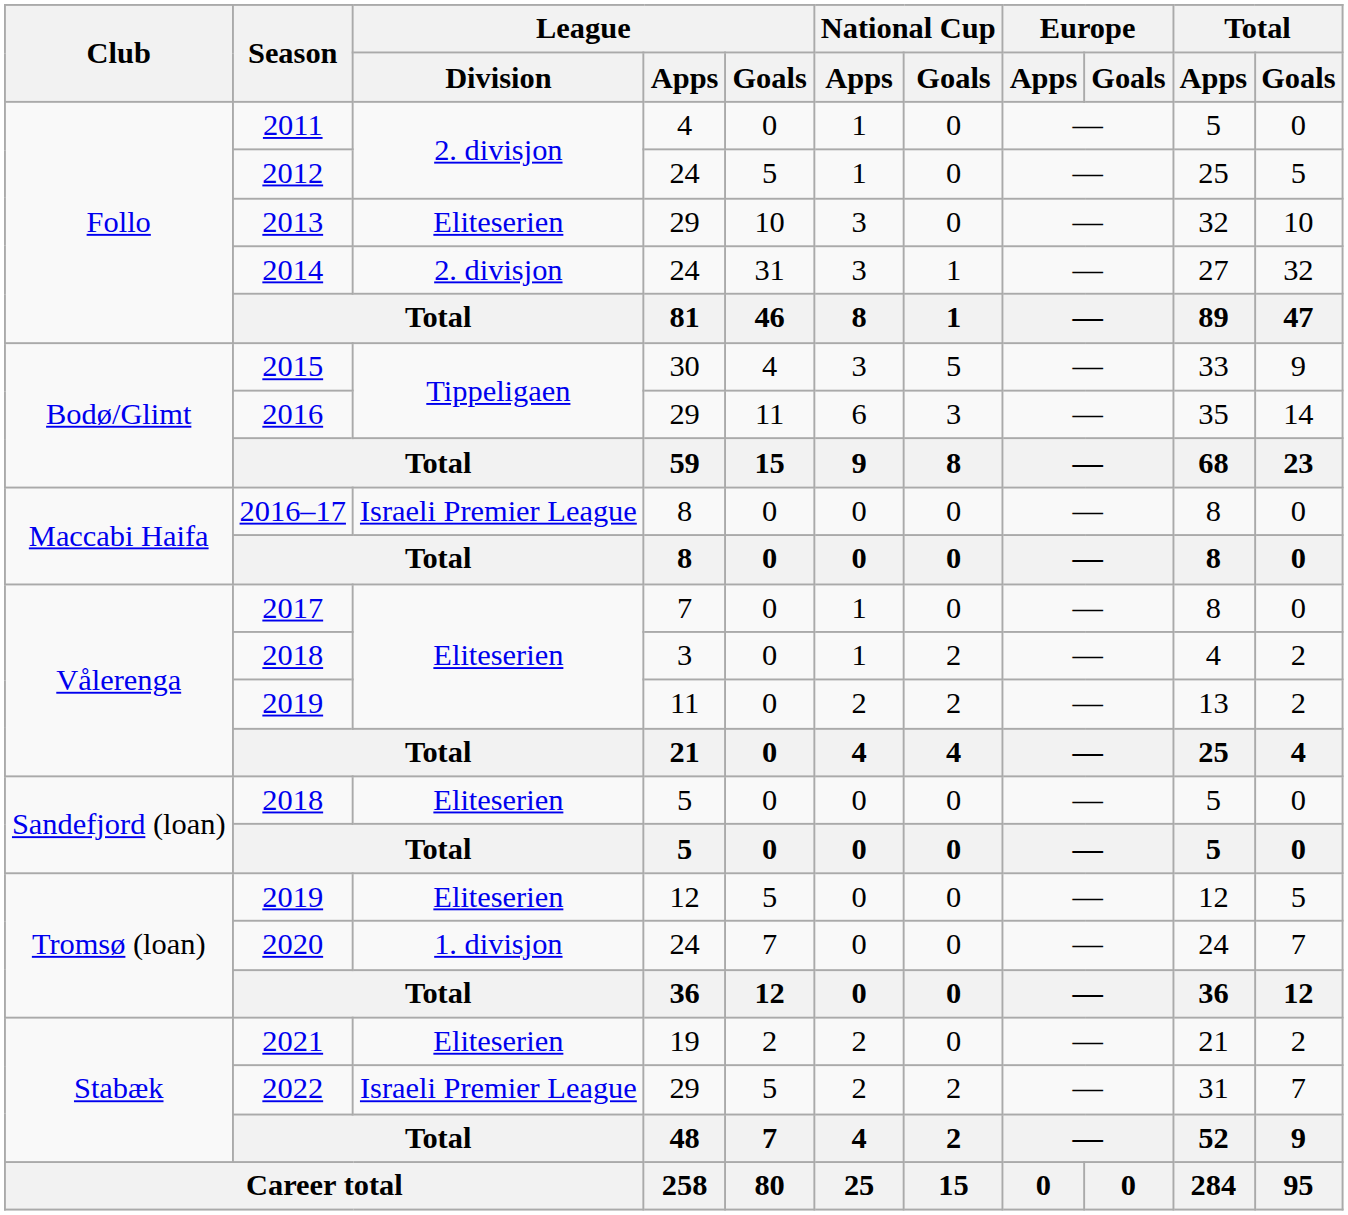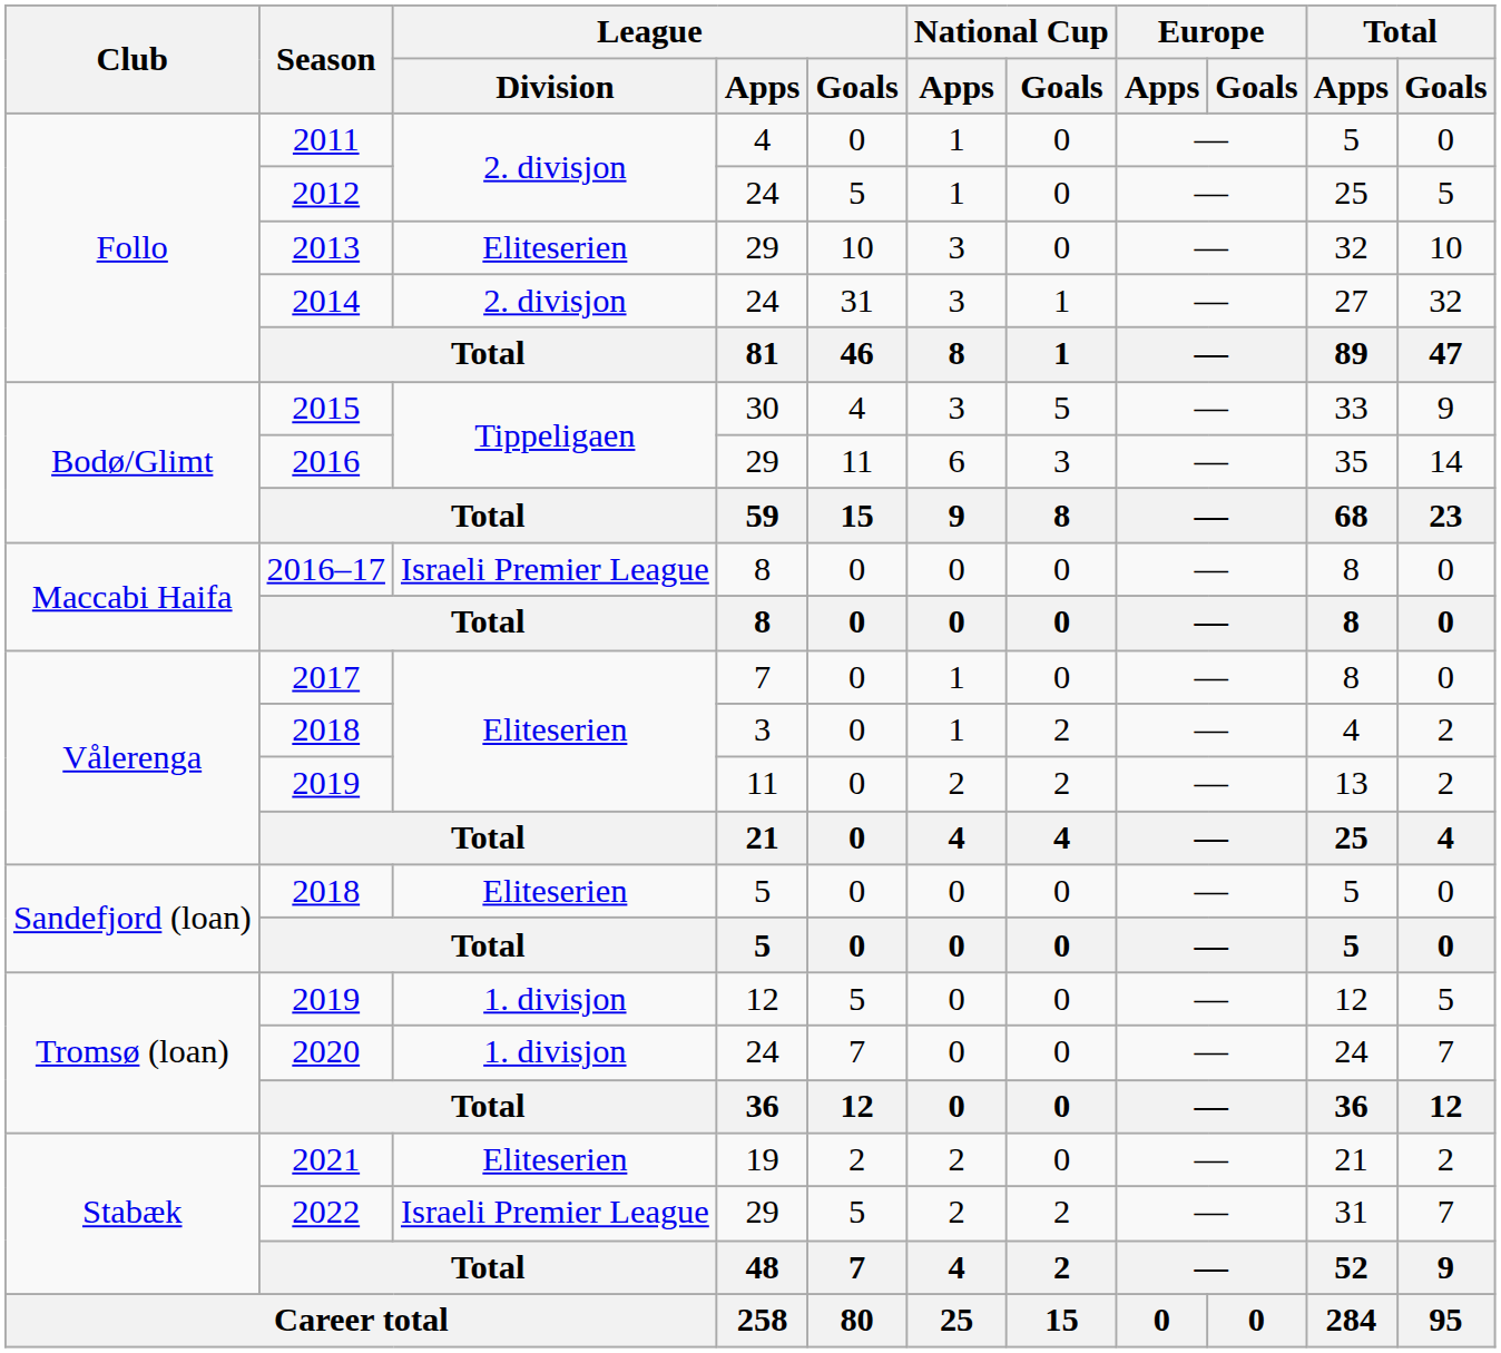 <table class="wikitable" style="text-align: center;">
 <tr>
 <th rowspan="2">Club</th>
 <th rowspan="2">Season</th>
 <th colspan="3">League</th>
 <th colspan="2">National Cup </th>
 <th colspan="2">Europe</th>
 <th colspan="2">Total</th>
 </tr>
 <tr>
 <th>Division</th>
 <th>Apps</th>
 <th>Goals</th>
 <th>Apps</th>
 <th>Goals</th>
 <th>Apps</th>
 <th>Goals</th>
 <th>Apps</th>
 <th>Goals</th>
 </tr>
 <tr>
 <td rowspan="5"><a href='#'>Follo</a></td>
 <td><a href='#'>2011</a></td>
 <td rowspan="2"><a href='#'>2. divisjon</a></td>
 <td>4</td>
 <td>0</td>
 <td>1</td>
 <td>0</td>
 <td colspan="2">—</td>
 <td>5</td>
 <td>0</td>
 </tr>
 <tr>
 <td><a href='#'>2012</a></td>
 <td>24</td>
 <td>5</td>
 <td>1</td>
 <td>0</td>
 <td colspan="2">—</td>
 <td>25</td>
 <td>5</td>
 </tr>
 <tr>
 <td><a href='#'>2013</a></td>
 <td rowspan="1"><a href='#'>Eliteserien</a></td>
 <td>29</td>
 <td>10</td>
 <td>3</td>
 <td>0</td>
 <td colspan="2">—</td>
 <td>32</td>
 <td>10</td>
 </tr>
 <tr>
 <td><a href='#'>2014</a></td>
 <td rowspan="1"><a href='#'>2. divisjon</a></td>
 <td>24</td>
 <td>31</td>
 <td>3</td>
 <td>1</td>
 <td colspan="2">—</td>
 <td>27</td>
 <td>32</td>
 </tr>
 <tr>
 <th colspan="2">Total</th>
 <th>81</th>
 <th>46</th>
 <th>8</th>
 <th>1</th>
 <th colspan="2">—</th>
 <th>89</th>
 <th>47</th>
 </tr>
 <tr>
 <td rowspan="3"><a href='#'>Bodø/Glimt</a></td>
 <td><a href='#'>2015</a></td>
 <td rowspan="2"><a href='#'>Tippeligaen</a></td>
 <td>30</td>
 <td>4</td>
 <td>3</td>
 <td>5</td>
 <td colspan="2">—</td>
 <td>33</td>
 <td>9</td>
 </tr>
 <tr>
 <td><a href='#'>2016</a></td>
 <td>29</td>
 <td>11</td>
 <td>6</td>
 <td>3</td>
 <td colspan="2">—</td>
 <td>35</td>
 <td>14</td>
 </tr>
 <tr>
 <th colspan="2">Total</th>
 <th>59</th>
 <th>15</th>
 <th>9</th>
 <th>8</th>
 <th colspan="2">—</th>
 <th>68</th>
 <th>23</th>
 </tr>
 <tr>
 <td rowspan="2"><a href='#'>Maccabi Haifa</a></td>
 <td><a href='#'>2016–17</a></td>
 <td rowspan="1"><a href='#'>Israeli Premier League</a></td>
 <td>8</td>
 <td>0</td>
 <td>0</td>
 <td>0</td>
 <td colspan="2">—</td>
 <td>8</td>
 <td>0</td>
 </tr>
 <tr>
 <th colspan="2">Total</th>
 <th>8</th>
 <th>0</th>
 <th>0</th>
 <th>0</th>
 <th colspan="2">—</th>
 <th>8</th>
 <th>0</th>
 </tr>
 <tr>
 <td rowspan="4"><a href='#'>Vålerenga</a></td>
 <td><a href='#'>2017</a></td>
 <td rowspan="3"><a href='#'>Eliteserien</a></td>
 <td>7</td>
 <td>0</td>
 <td>1</td>
 <td>0</td>
 <td colspan="2">—</td>
 <td>8</td>
 <td>0</td>
 </tr>
 <tr>
 <td><a href='#'>2018</a></td>
 <td>3</td>
 <td>0</td>
 <td>1</td>
 <td>2</td>
 <td colspan="2">—</td>
 <td>4</td>
 <td>2</td>
 </tr>
 <tr>
 <td><a href='#'>2019</a></td>
 <td>11</td>
 <td>0</td>
 <td>2</td>
 <td>2</td>
 <td colspan="2">—</td>
 <td>13</td>
 <td>2</td>
 </tr>
 <tr>
 <th colspan="2">Total</th>
 <th>21</th>
 <th>0</th>
 <th>4</th>
 <th>4</th>
 <th colspan="2">—</th>
 <th>25</th>
 <th>4</th>
 </tr>
 <tr>
 <td rowspan="2"><a href='#'>Sandefjord</a> (loan)</td>
 <td><a href='#'>2018</a></td>
 <td rowspan="1"><a href='#'>Eliteserien</a></td>
 <td>5</td>
 <td>0</td>
 <td>0</td>
 <td>0</td>
 <td colspan="2">—</td>
 <td>5</td>
 <td>0</td>
 </tr>
 <tr>
 <th colspan="2">Total</th>
 <th>5</th>
 <th>0</th>
 <th>0</th>
 <th>0</th>
 <th colspan="2">—</th>
 <th>5</th>
 <th>0</th>
 </tr>
 <tr>
 <td rowspan="3"><a href='#'>Tromsø</a> (loan)</td>
 <td><a href='#'>2019</a></td>
-<td rowspan="1"><a href='#'>Eliteserien</a></td>
+<td rowspan="1"><a href='#'>1. divisjon</a></td>
 <td>12</td>
 <td>5</td>
 <td>0</td>
 <td>0</td>
 <td colspan="2">—</td>
 <td>12</td>
 <td>5</td>
 </tr>
 <tr>
 <td><a href='#'>2020</a></td>
 <td rowspan="1"><a href='#'>1. divisjon</a></td>
 <td>24</td>
 <td>7</td>
 <td>0</td>
 <td>0</td>
 <td colspan="2">—</td>
 <td>24</td>
 <td>7</td>
 </tr>
 <tr>
 <th colspan="2">Total</th>
 <th>36</th>
 <th>12</th>
 <th>0</th>
 <th>0</th>
 <th colspan="2">—</th>
 <th>36</th>
 <th>12</th>
 </tr>
 <tr>
 <td rowspan="3"><a href='#'>Stabæk</a></td>
 <td><a href='#'>2021</a></td>
 <td rowspan="1"><a href='#'>Eliteserien</a></td>
 <td>19</td>
 <td>2</td>
 <td>2</td>
 <td>0</td>
 <td colspan="2">—</td>
 <td>21</td>
 <td>2</td>
 </tr>
 <tr>
 <td><a href='#'>2022</a></td>
 <td rowspan="1"><a href='#'>Israeli Premier League</a></td>
 <td>29</td>
 <td>5</td>
 <td>2</td>
 <td>2</td>
 <td colspan="2">—</td>
 <td>31</td>
 <td>7</td>
 </tr>
 <tr>
 <th colspan="2">Total</th>
 <th>48</th>
 <th>7</th>
 <th>4</th>
 <th>2</th>
 <th colspan="2">—</th>
 <th>52</th>
 <th>9</th>
 </tr>
 <tr>
 <th colspan="3">Career total</th>
 <th>258</th>
 <th>80</th>
 <th>25</th>
 <th>15</th>
 <th>0</th>
 <th>0</th>
 <th>284</th>
 <th>95</th>
 </tr>
 </table>
